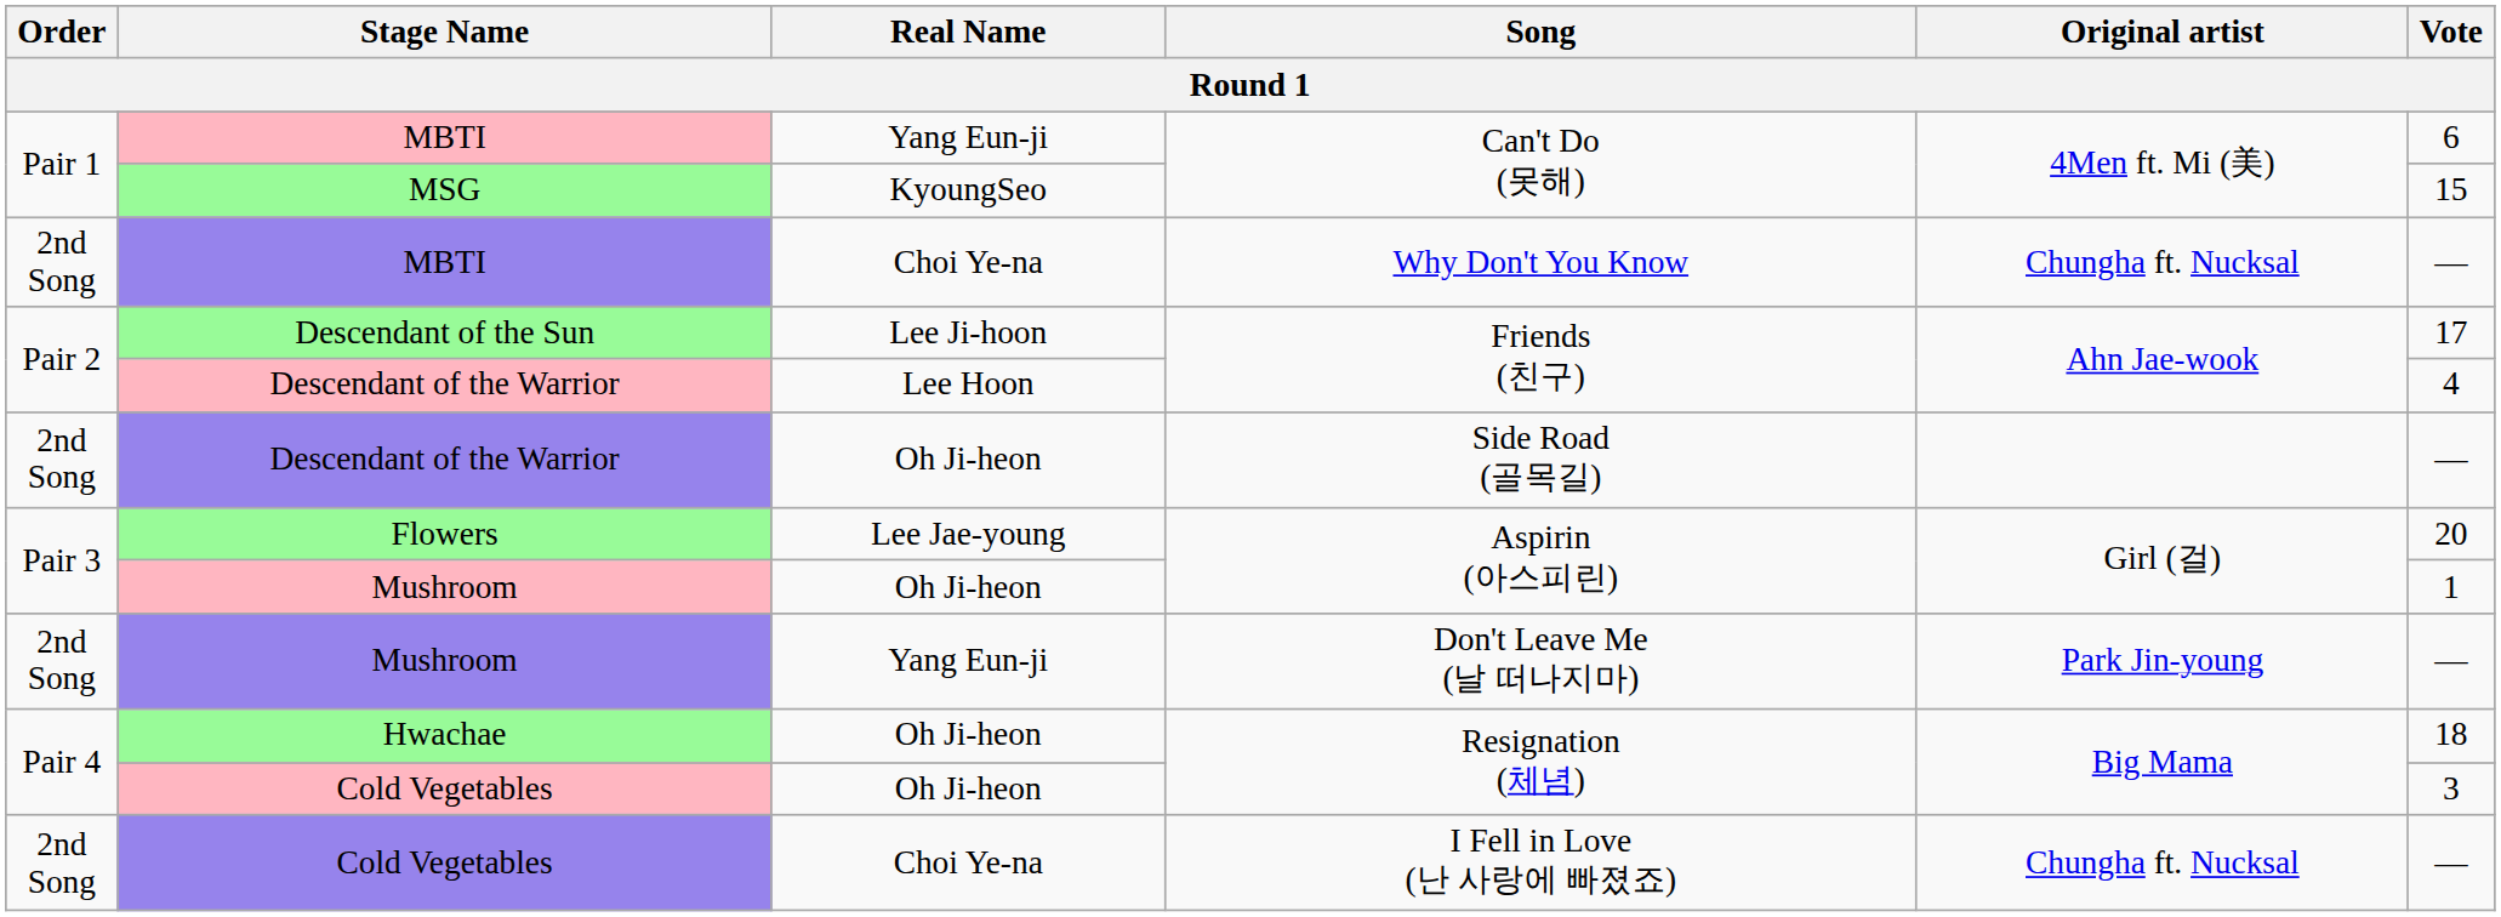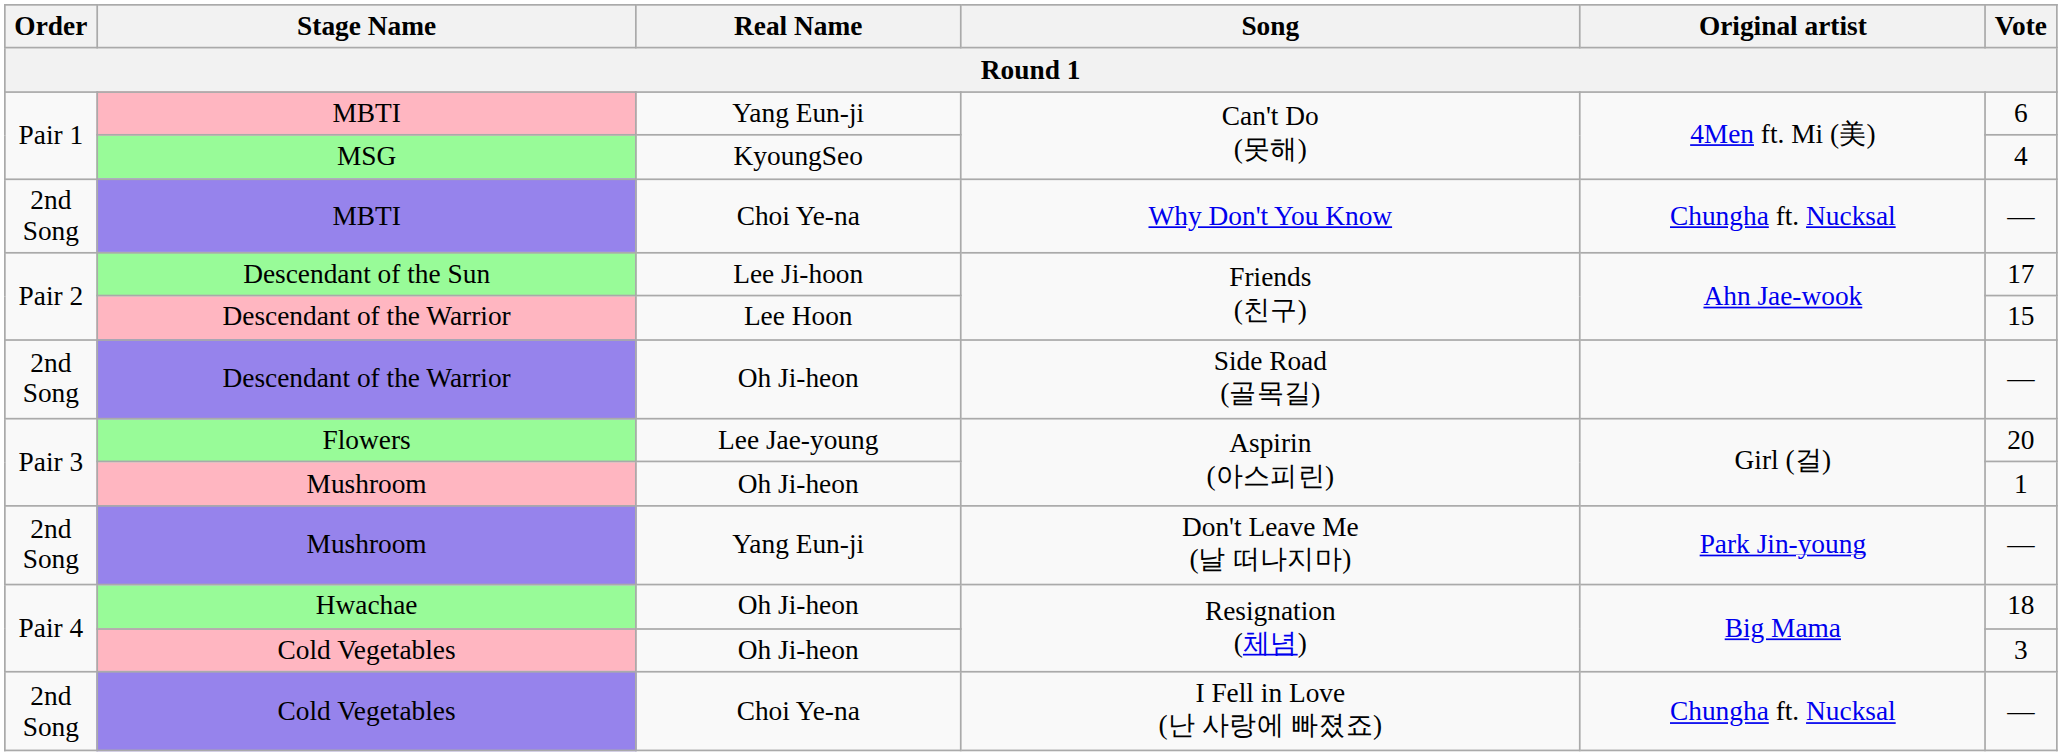 <table class="wikitable" style="text-align:center; width:95%;">
 <tr>
 <th style="width:1%;">Order</th>
 <th style="width:20%;">Stage Name</th>
 <th style="width:12%;">Real Name</th>
 <th style="width:23%;">Song</th>
 <th style="width:15%;">Original artist</th>
 <th style="width:1%;">Vote</th>
 </tr>
 <tr>
 <th colspan=6>Round 1</th>
 </tr>
 <tr>
 <td rowspan=2>Pair 1</td>
 <td bgcolor="lightpink">MBTI</td>
 <td>Yang Eun-ji</td>
 <td rowspan=2>Can't Do<br>(못해)</td>
 <td rowspan=2><a href='#'>4Men</a> ft. Mi (美)</td>
 <td>6</td>
 </tr>
 <tr>
 <td bgcolor="palegreen">MSG</td>
 <td>KyoungSeo</td>
-<td>15</td>
+<td>4</td>
 </tr>
 <tr>
 <td>2nd Song</td>
 <td bgcolor="#9683EC">MBTI</td>
 <td>Choi Ye-na</td>
 <td><a href='#'>Why Don't You Know</a></td>
 <td><a href='#'>Chungha</a> ft. <a href='#'>Nucksal</a></td>
 <td>—</td>
 </tr>
 <tr>
 <td rowspan=2>Pair 2</td>
 <td bgcolor="palegreen">Descendant of the Sun</td>
 <td>Lee Ji-hoon</td>
 <td rowspan=2>Friends<br>(친구)</td>
 <td rowspan=2><a href='#'>Ahn Jae-wook</a></td>
 <td>17</td>
 </tr>
 <tr>
 <td bgcolor="lightpink">Descendant of the Warrior</td>
 <td>Lee Hoon</td>
-<td>4</td>
+<td>15</td>
 </tr>
 <tr>
 <td>2nd Song</td>
 <td bgcolor="#9683EC">Descendant of the Warrior</td>
 <td>Oh Ji-heon</td>
 <td>Side Road<br>(골목길)</td>
 <td></td>
 <td>—</td>
 </tr>
 <tr>
 <td rowspan=2>Pair 3</td>
 <td bgcolor="palegreen">Flowers</td>
 <td>Lee Jae-young</td>
 <td rowspan=2>Aspirin<br>(아스피린)</td>
 <td rowspan=2>Girl (걸)</td>
 <td>20</td>
 </tr>
 <tr>
 <td bgcolor="lightpink">Mushroom</td>
 <td>Oh Ji-heon</td>
 <td>1</td>
 </tr>
 <tr>
 <td>2nd Song</td>
 <td bgcolor="#9683EC">Mushroom</td>
 <td>Yang Eun-ji</td>
 <td>Don't Leave Me<br>(날 떠나지마)</td>
 <td><a href='#'>Park Jin-young</a></td>
 <td>—</td>
 </tr>
 <tr>
 <td rowspan=2>Pair 4</td>
 <td bgcolor="palegreen">Hwachae</td>
 <td>Oh Ji-heon</td>
 <td rowspan=2>Resignation<br>(<a href='#'>체념</a>)</td>
 <td rowspan=2><a href='#'>Big Mama</a></td>
 <td>18</td>
 </tr>
 <tr>
 <td bgcolor="lightpink">Cold Vegetables</td>
 <td>Oh Ji-heon</td>
 <td>3</td>
 </tr>
 <tr>
 <td>2nd Song</td>
 <td bgcolor="#9683EC">Cold Vegetables</td>
 <td>Choi Ye-na</td>
 <td>I Fell in Love<br>(난 사랑에 빠졌죠)</td>
 <td><a href='#'>Chungha</a> ft. <a href='#'>Nucksal</a></td>
 <td>—</td>
 </tr>
 </table>
